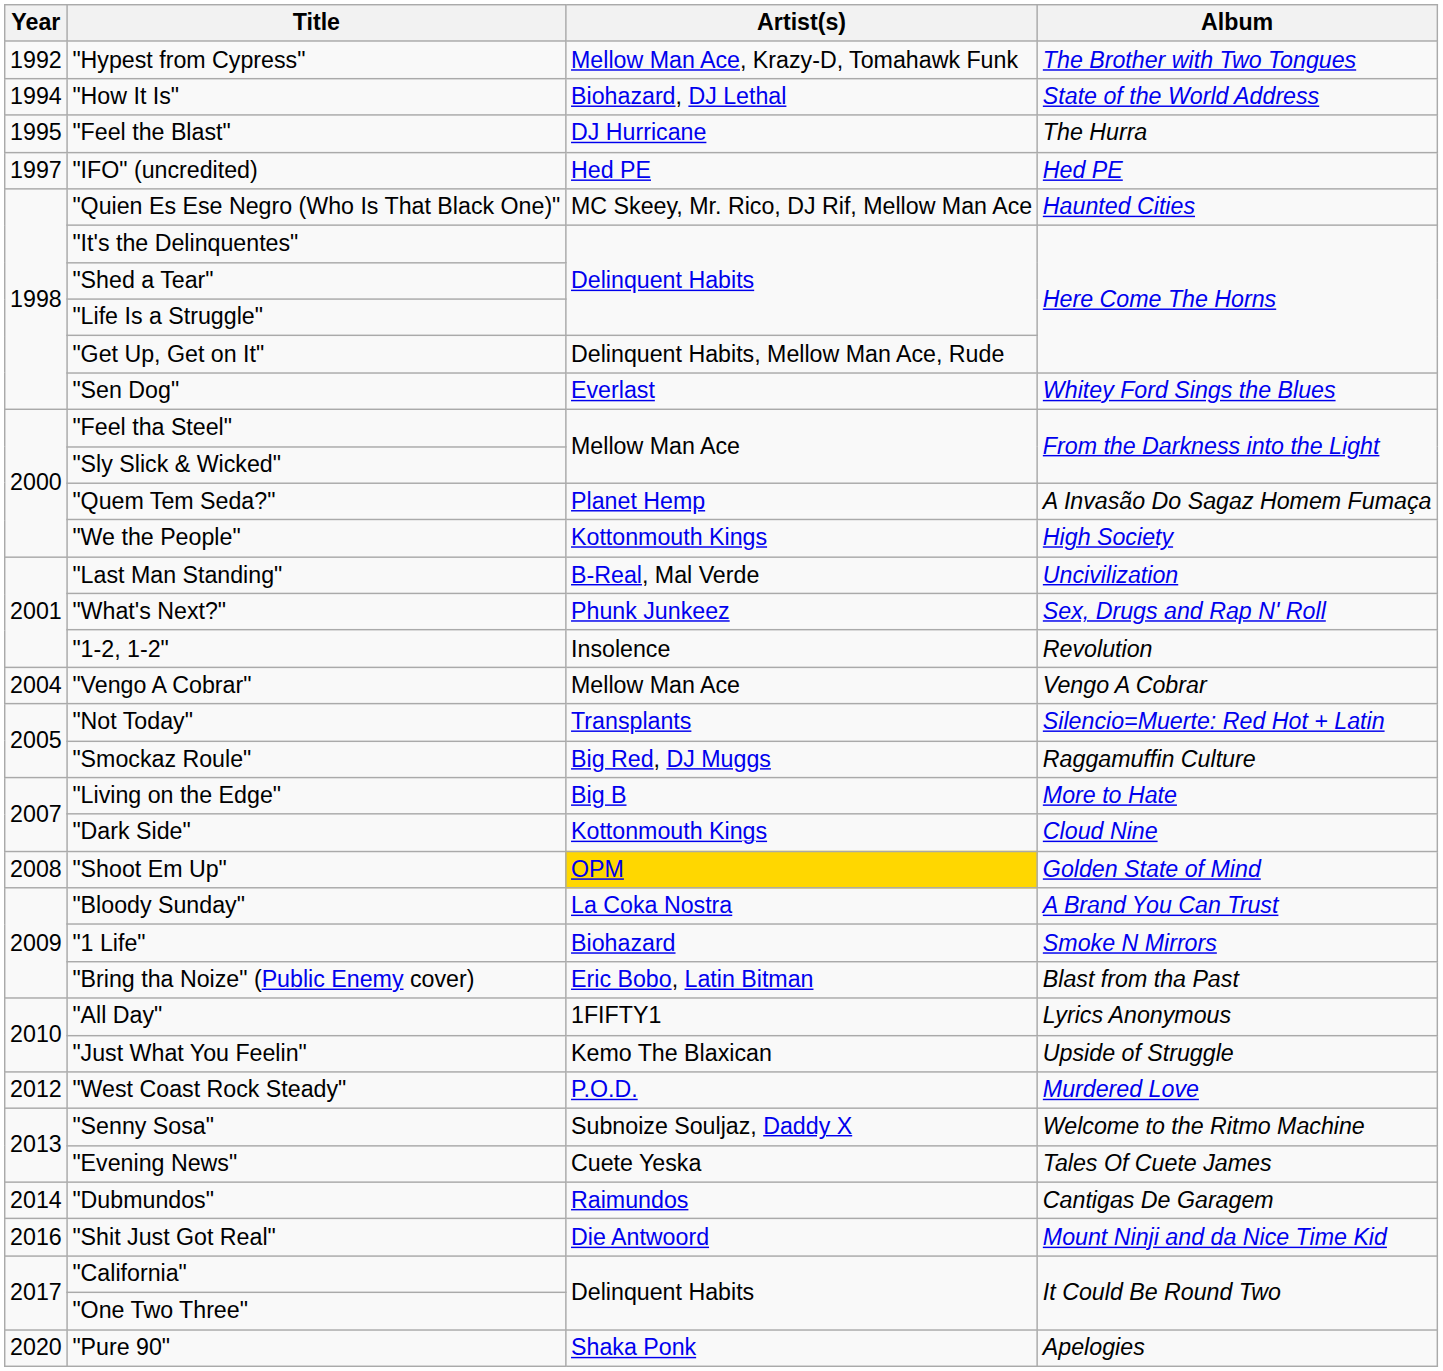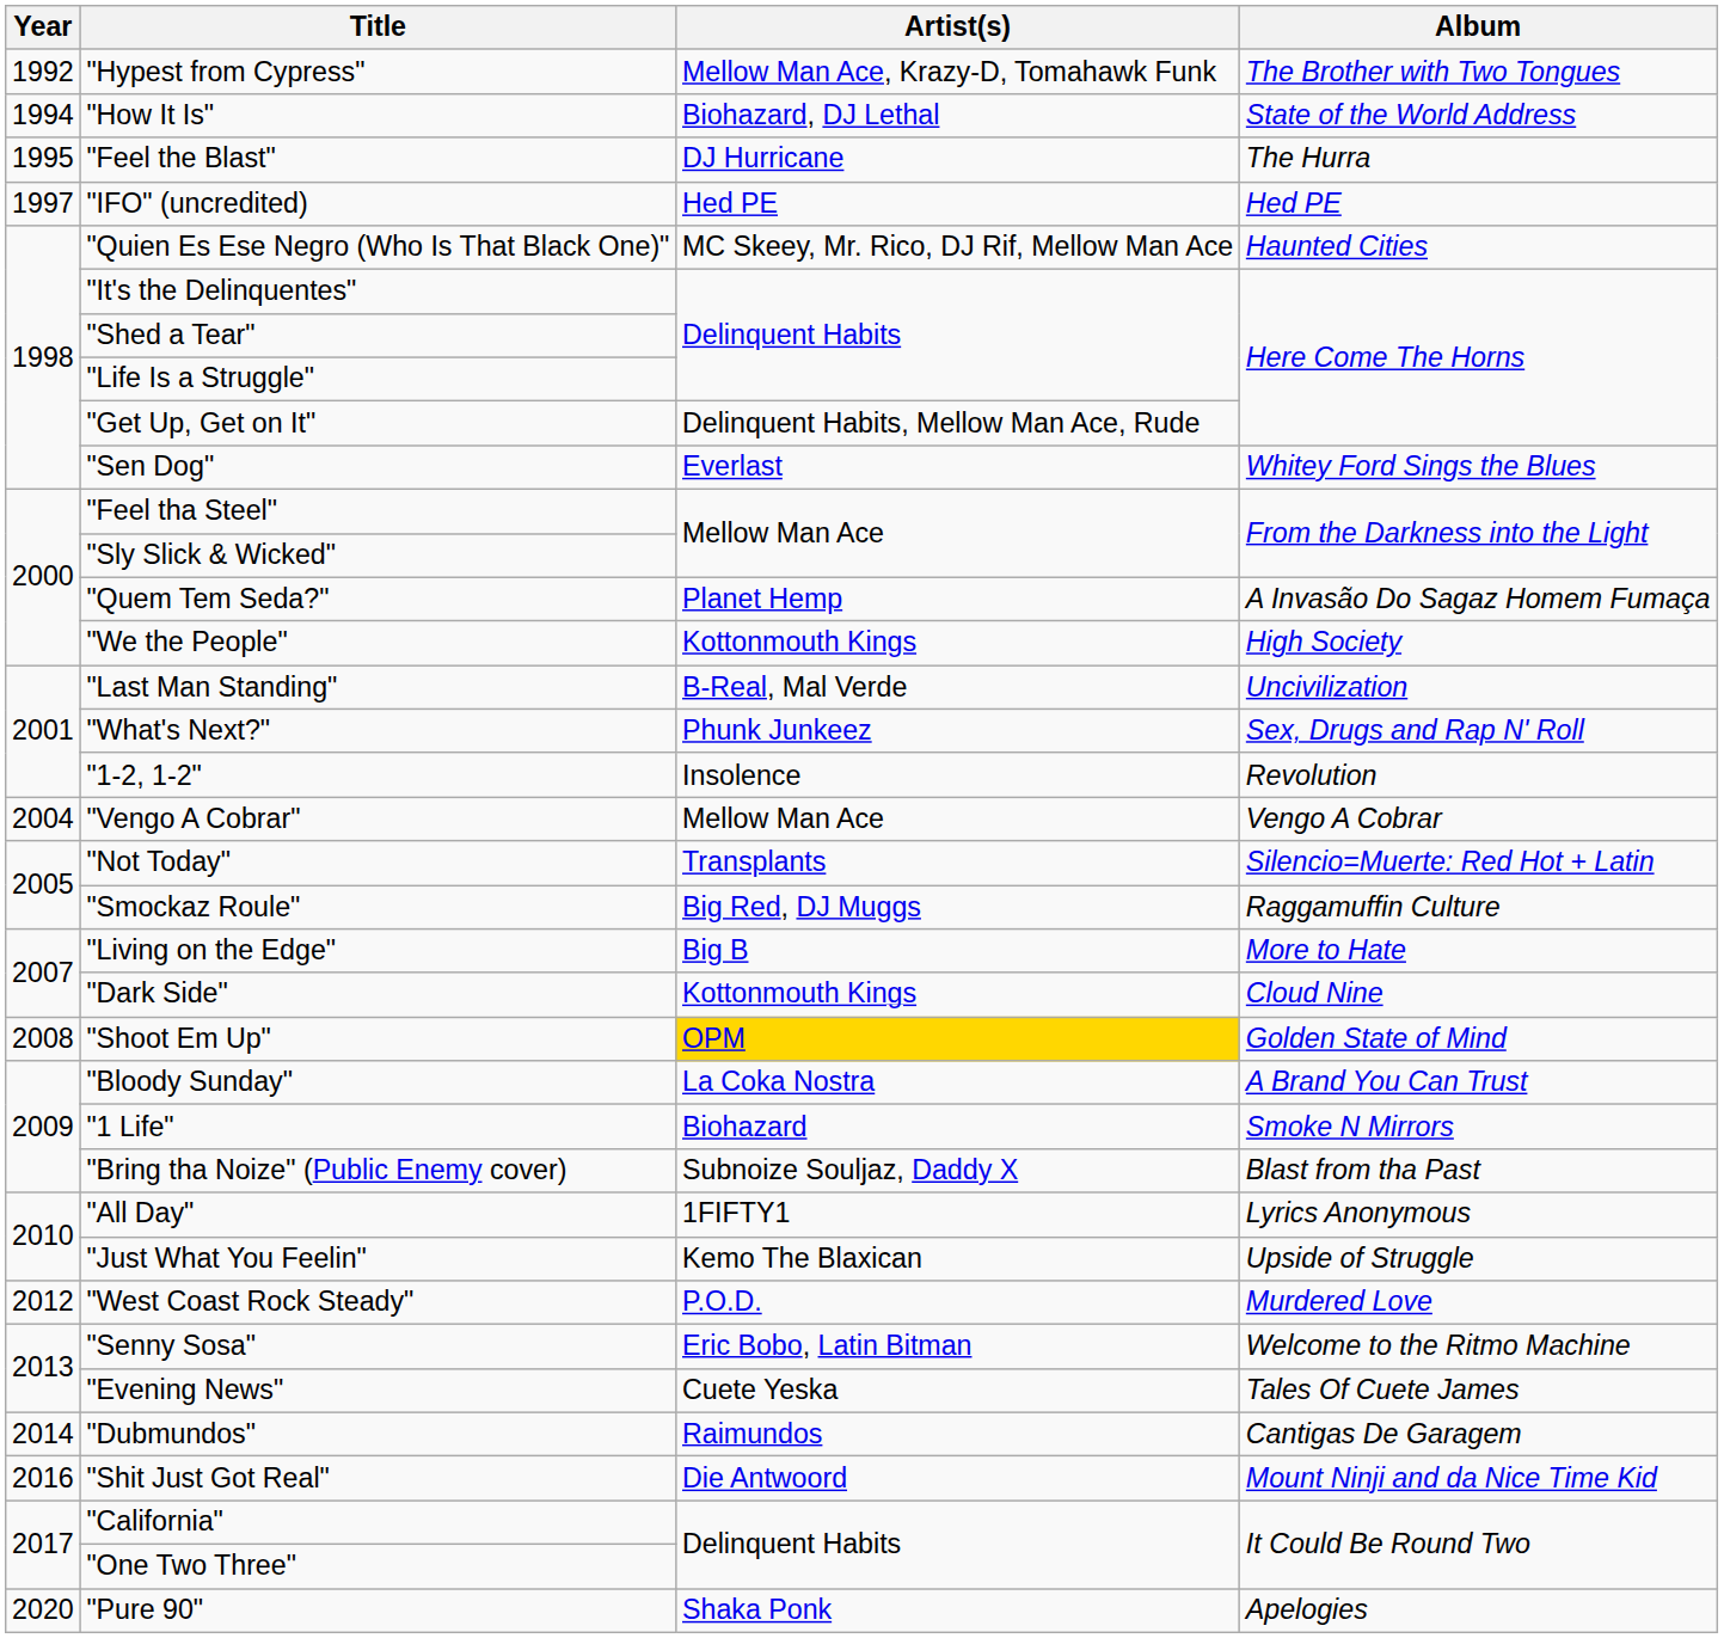 <table class="wikitable">
 <tr>
 <th>Year</th>
 <th>Title</th>
 <th>Artist(s)</th>
 <th>Album</th>
 </tr>
 <tr>
 <td>1992</td>
 <td>"Hypest from Cypress"</td>
 <td><a href='#'>Mellow Man Ace</a>, Krazy-D, Tomahawk Funk</td>
 <td><em><a href='#'>The Brother with Two Tongues</a></em></td>
 </tr>
 <tr>
 <td>1994</td>
 <td>"How It Is"</td>
 <td><a href='#'>Biohazard</a>, <a href='#'>DJ Lethal</a></td>
 <td><em><a href='#'>State of the World Address</a></em></td>
 </tr>
 <tr>
 <td>1995</td>
 <td>"Feel the Blast"</td>
 <td><a href='#'>DJ Hurricane</a></td>
 <td><em>The Hurra</em></td>
 </tr>
 <tr>
 <td>1997</td>
 <td>"IFO" (uncredited)</td>
 <td><a href='#'>Hed PE</a></td>
 <td><em><a href='#'>Hed PE</a></em></td>
 </tr>
 <tr>
 <td rowspan="6">1998</td>
 <td>"Quien Es Ese Negro (Who Is That Black One)"</td>
 <td>MC Skeey, Mr. Rico, DJ Rif, Mellow Man Ace</td>
 <td><em><a href='#'>Haunted Cities</a></em></td>
 </tr>
 <tr>
 <td>"It's the Delinquentes"</td>
 <td rowspan="3"><a href='#'>Delinquent Habits</a></td>
 <td rowspan="4"><a href='#'><em>Here Come The Horns</em></a></td>
 </tr>
 <tr>
 <td>"Shed a Tear"</td>
 </tr>
 <tr>
 <td>"Life Is a Struggle"</td>
 </tr>
 <tr>
 <td>"Get Up, Get on It"</td>
 <td>Delinquent Habits, Mellow Man Ace, Rude</td>
 </tr>
 <tr>
 <td>"Sen Dog"</td>
 <td><a href='#'>Everlast</a></td>
 <td><em><a href='#'>Whitey Ford Sings the Blues</a></em></td>
 </tr>
 <tr>
 <td rowspan="4">2000</td>
 <td>"Feel tha Steel"</td>
 <td rowspan="2">Mellow Man Ace</td>
 <td rowspan="2"><em><a href='#'>From the Darkness into the Light</a></em></td>
 </tr>
 <tr>
 <td>"Sly Slick & Wicked"</td>
 </tr>
 <tr>
 <td>"Quem Tem Seda?"</td>
 <td><a href='#'>Planet Hemp</a></td>
 <td><em>A Invasão Do Sagaz Homem Fumaça</em></td>
 </tr>
 <tr>
 <td>"We the People"</td>
 <td><a href='#'>Kottonmouth Kings</a></td>
 <td><a href='#'><em>High Society</em></a></td>
 </tr>
 <tr>
 <td rowspan="3">2001</td>
 <td>"Last Man Standing"</td>
 <td><a href='#'>B-Real</a>, Mal Verde</td>
 <td><em><a href='#'>Uncivilization</a></em></td>
 </tr>
 <tr>
 <td>"What's Next?"</td>
 <td><a href='#'>Phunk Junkeez</a></td>
 <td><em><a href='#'>Sex, Drugs and Rap N' Roll</a></em></td>
 </tr>
 <tr>
 <td>"1-2, 1-2"</td>
 <td>Insolence</td>
 <td><em>Revolution</em></td>
 </tr>
 <tr>
 <td>2004</td>
 <td>"Vengo A Cobrar"</td>
 <td>Mellow Man Ace</td>
 <td><em>Vengo A Cobrar</em></td>
 </tr>
 <tr>
 <td rowspan="2">2005</td>
 <td>"Not Today"</td>
 <td><a href='#'>Transplants</a></td>
 <td><em><a href='#'>Silencio=Muerte: Red Hot + Latin</a></em></td>
 </tr>
 <tr>
 <td>"Smockaz Roule"</td>
 <td><a href='#'>Big Red</a>, <a href='#'>DJ Muggs</a></td>
 <td><em>Raggamuffin Culture</em></td>
 </tr>
 <tr>
 <td rowspan="2">2007</td>
 <td>"Living on the Edge"</td>
 <td><a href='#'>Big B</a></td>
 <td><em><a href='#'>More to Hate</a></em></td>
 </tr>
 <tr>
 <td>"Dark Side"</td>
 <td><a href='#'>Kottonmouth Kings</a></td>
 <td><em><a href='#'>Cloud Nine</a></em></td>
 </tr>
 <tr>
 <td>2008</td>
 <td>"Shoot Em Up"</td>
 <td style="background: gold;"><a href='#'>OPM</a></td>
 <td><em><a href='#'>Golden State of Mind</a></em></td>
 </tr>
 <tr>
 <td rowspan="3">2009</td>
 <td>"Bloody Sunday"</td>
 <td><a href='#'>La Coka Nostra</a></td>
 <td><em><a href='#'>A Brand You Can Trust</a></em></td>
 </tr>
 <tr>
 <td>"1 Life"</td>
 <td><a href='#'>Biohazard</a></td>
 <td><em><a href='#'>Smoke N Mirrors</a></em></td>
 </tr>
 <tr>
 <td>"Bring tha Noize" (<a href='#'>Public Enemy</a> cover)</td>
-<td><a href='#'>Eric Bobo</a>, <a href='#'>Latin Bitman</a></td>
+<td>Subnoize Souljaz, <a href='#'>Daddy X</a></td>
 <td><em>Blast from tha Past</em></td>
 </tr>
 <tr>
 <td rowspan="2">2010</td>
 <td>"All Day"</td>
 <td>1FIFTY1</td>
 <td><em>Lyrics Anonymous</em></td>
 </tr>
 <tr>
 <td>"Just What You Feelin"</td>
 <td>Kemo The Blaxican</td>
 <td><em>Upside of Struggle</em></td>
 </tr>
 <tr>
 <td>2012</td>
 <td>"West Coast Rock Steady"</td>
 <td><a href='#'>P.O.D.</a></td>
 <td><em><a href='#'>Murdered Love</a></em></td>
 </tr>
 <tr>
 <td rowspan="2">2013</td>
 <td>"Senny Sosa"</td>
-<td>Subnoize Souljaz, <a href='#'>Daddy X</a></td>
+<td><a href='#'>Eric Bobo</a>, <a href='#'>Latin Bitman</a></td>
 <td><em>Welcome to the Ritmo Machine</em></td>
 </tr>
 <tr>
 <td>"Evening News"</td>
 <td>Cuete Yeska</td>
 <td><em>Tales Of Cuete James</em></td>
 </tr>
 <tr>
 <td>2014</td>
 <td>"Dubmundos"</td>
 <td><a href='#'>Raimundos</a></td>
 <td><em>Cantigas De Garagem</em></td>
 </tr>
 <tr>
 <td>2016</td>
 <td>"Shit Just Got Real"</td>
 <td><a href='#'>Die Antwoord</a></td>
 <td><em><a href='#'>Mount Ninji and da Nice Time Kid</a></em></td>
 </tr>
 <tr>
 <td rowspan="2">2017</td>
 <td>"California"</td>
 <td rowspan="2">Delinquent Habits</td>
 <td rowspan="2"><em>It Could Be Round Two</em></td>
 </tr>
 <tr>
 <td>"One Two Three"</td>
 </tr>
 <tr>
 <td>2020</td>
 <td>"Pure 90"</td>
 <td><a href='#'>Shaka Ponk</a></td>
 <td><em>Apelogies</em></td>
 </tr>
 </table>
